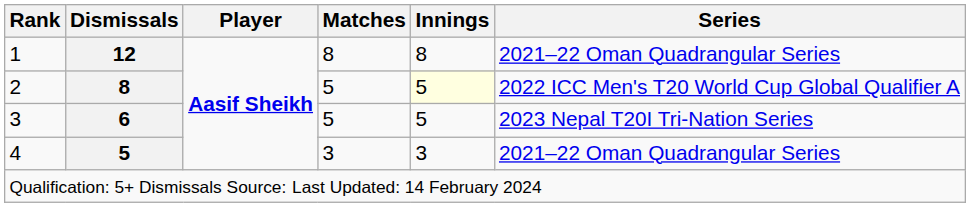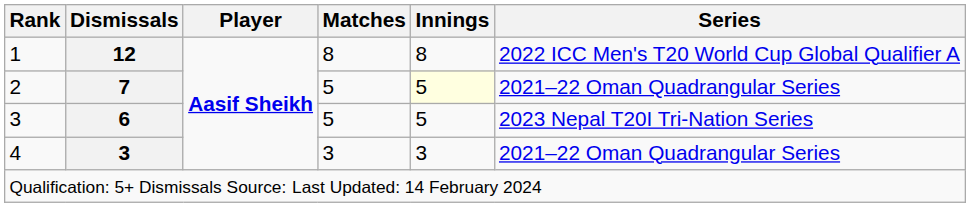 <table class="wikitable sortable">
 <tr>
 <th>Rank</th>
 <th>Dismissals</th>
 <th>Player</th>
 <th>Matches</th>
 <th>Innings</th>
 <th>Series</th>
 </tr>
 <tr>
 <td>1</td>
 <th>12</th>
 <td rowspan="4"><a href='#'><strong>Aasif Sheikh</strong></a></td>
 <td>8</td>
 <td>8</td>
-<td><a href='#'>2021–22 Oman Quadrangular Series</a></td>
+<td><a href='#'>2022 ICC Men's T20 World Cup Global Qualifier A</a></td>
 </tr>
 <tr>
 <td>2</td>
-<th>8</th>
+<th>7</th>
 <td>5</td>
 <td style="background: lightyellow;">5</td>
-<td><a href='#'>2022 ICC Men's T20 World Cup Global Qualifier A</a></td>
+<td><a href='#'>2021–22 Oman Quadrangular Series</a></td>
 </tr>
 <tr>
 <td>3</td>
 <th>6</th>
 <td>5</td>
 <td>5</td>
 <td><a href='#'>2023 Nepal T20I Tri-Nation Series</a></td>
 </tr>
 <tr>
 <td>4</td>
-<th>5</th>
+<th>3</th>
 <td>3</td>
 <td>3</td>
 <td><a href='#'>2021–22 Oman Quadrangular Series</a></td>
 </tr>
 <tr>
 <td colspan="6"><small>Qualification: 5+ Dismissals Source:</small> <small>Last Updated: 14 February 2024</small></td>
 </tr>
 </table>
